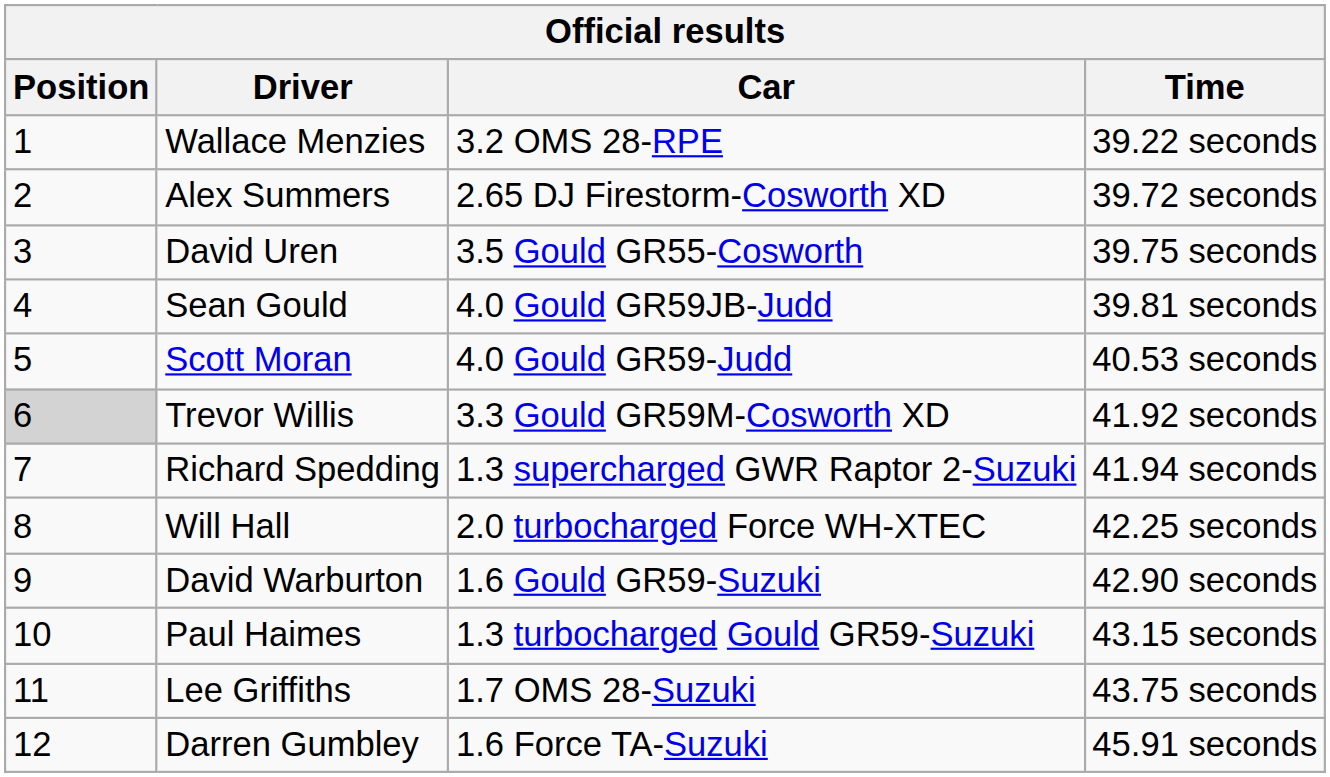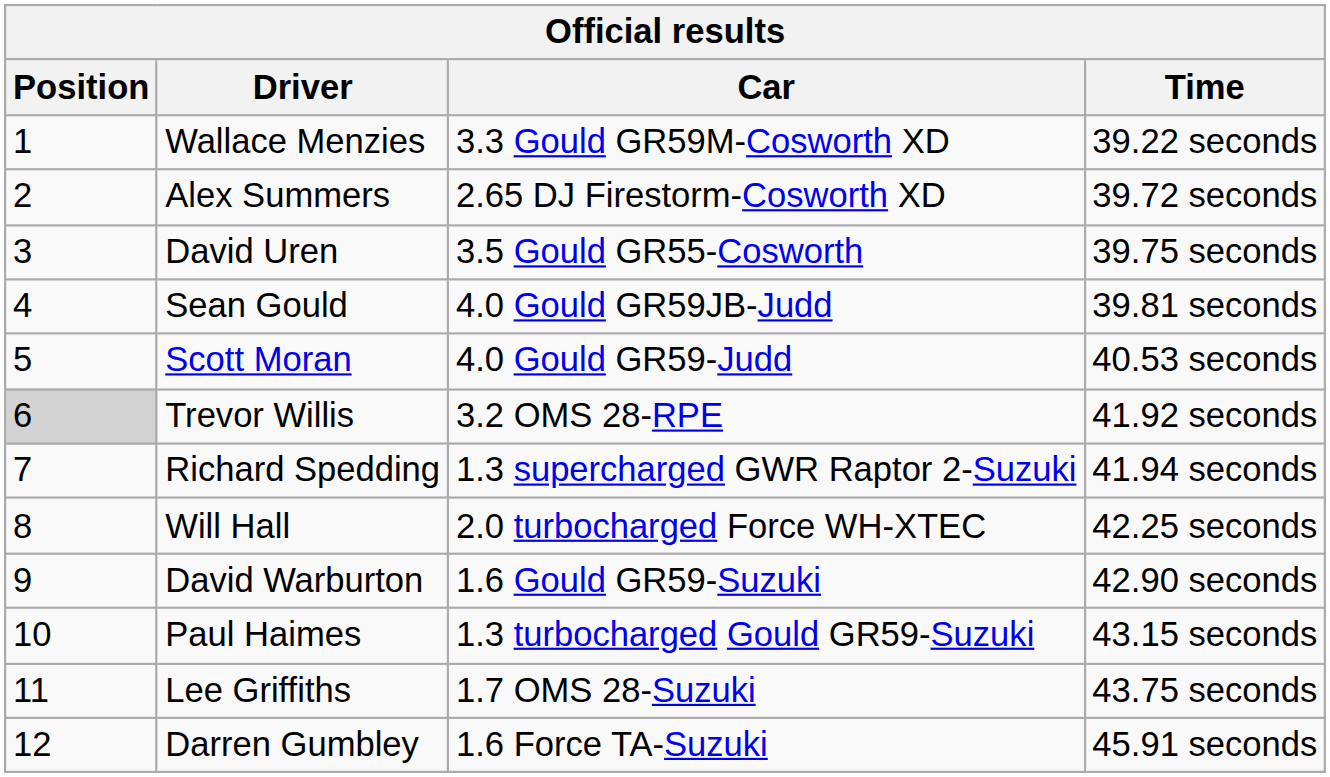 <table class="wikitable" style="font-size: 100%">
 <tr>
 <th colspan=4>Official results</th>
 </tr>
 <tr>
 <th>Position</th>
 <th>Driver</th>
 <th>Car</th>
 <th>Time</th>
 </tr>
 <tr>
 <td>1</td>
 <td>Wallace Menzies</td>
-<td>3.2 OMS 28-<a href='#'>RPE</a></td>
+<td>3.3 <a href='#'>Gould</a> GR59M-<a href='#'>Cosworth</a> XD</td>
 <td>39.22 seconds</td>
 </tr>
 <tr>
 <td>2</td>
 <td>Alex Summers</td>
 <td>2.65 DJ Firestorm-<a href='#'>Cosworth</a> XD</td>
 <td>39.72 seconds</td>
 </tr>
 <tr>
 <td>3</td>
 <td>David Uren</td>
 <td>3.5 <a href='#'>Gould</a> GR55-<a href='#'>Cosworth</a></td>
 <td>39.75 seconds</td>
 </tr>
 <tr>
 <td>4</td>
 <td>Sean Gould</td>
 <td>4.0 <a href='#'>Gould</a> GR59JB-<a href='#'>Judd</a></td>
 <td>39.81 seconds</td>
 </tr>
 <tr>
 <td>5</td>
 <td><a href='#'>Scott Moran</a></td>
 <td>4.0 <a href='#'>Gould</a> GR59-<a href='#'>Judd</a></td>
 <td>40.53  seconds</td>
 </tr>
 <tr>
 <td style="background: lightgrey;">6</td>
 <td>Trevor Willis</td>
-<td>3.3 <a href='#'>Gould</a> GR59M-<a href='#'>Cosworth</a> XD</td>
+<td>3.2 OMS 28-<a href='#'>RPE</a></td>
 <td>41.92 seconds</td>
 </tr>
 <tr>
 <td>7</td>
 <td>Richard Spedding</td>
 <td>1.3 <a href='#'>supercharged</a> GWR Raptor 2-<a href='#'>Suzuki</a></td>
 <td>41.94 seconds</td>
 </tr>
 <tr>
 <td>8</td>
 <td>Will Hall</td>
 <td>2.0 <a href='#'>turbocharged</a> Force WH-XTEC</td>
 <td>42.25 seconds</td>
 </tr>
 <tr>
 <td>9</td>
 <td>David Warburton</td>
 <td>1.6 <a href='#'>Gould</a> GR59-<a href='#'>Suzuki</a></td>
 <td>42.90 seconds</td>
 </tr>
 <tr>
 <td>10</td>
 <td>Paul Haimes</td>
 <td>1.3 <a href='#'>turbocharged</a> <a href='#'>Gould</a> GR59-<a href='#'>Suzuki</a></td>
 <td>43.15 seconds</td>
 </tr>
 <tr>
 <td>11</td>
 <td>Lee Griffiths</td>
 <td>1.7 OMS 28-<a href='#'>Suzuki</a></td>
 <td>43.75 seconds</td>
 </tr>
 <tr>
 <td>12</td>
 <td>Darren Gumbley</td>
 <td>1.6 Force TA-<a href='#'>Suzuki</a></td>
 <td>45.91 seconds</td>
 </tr>
 </table>
